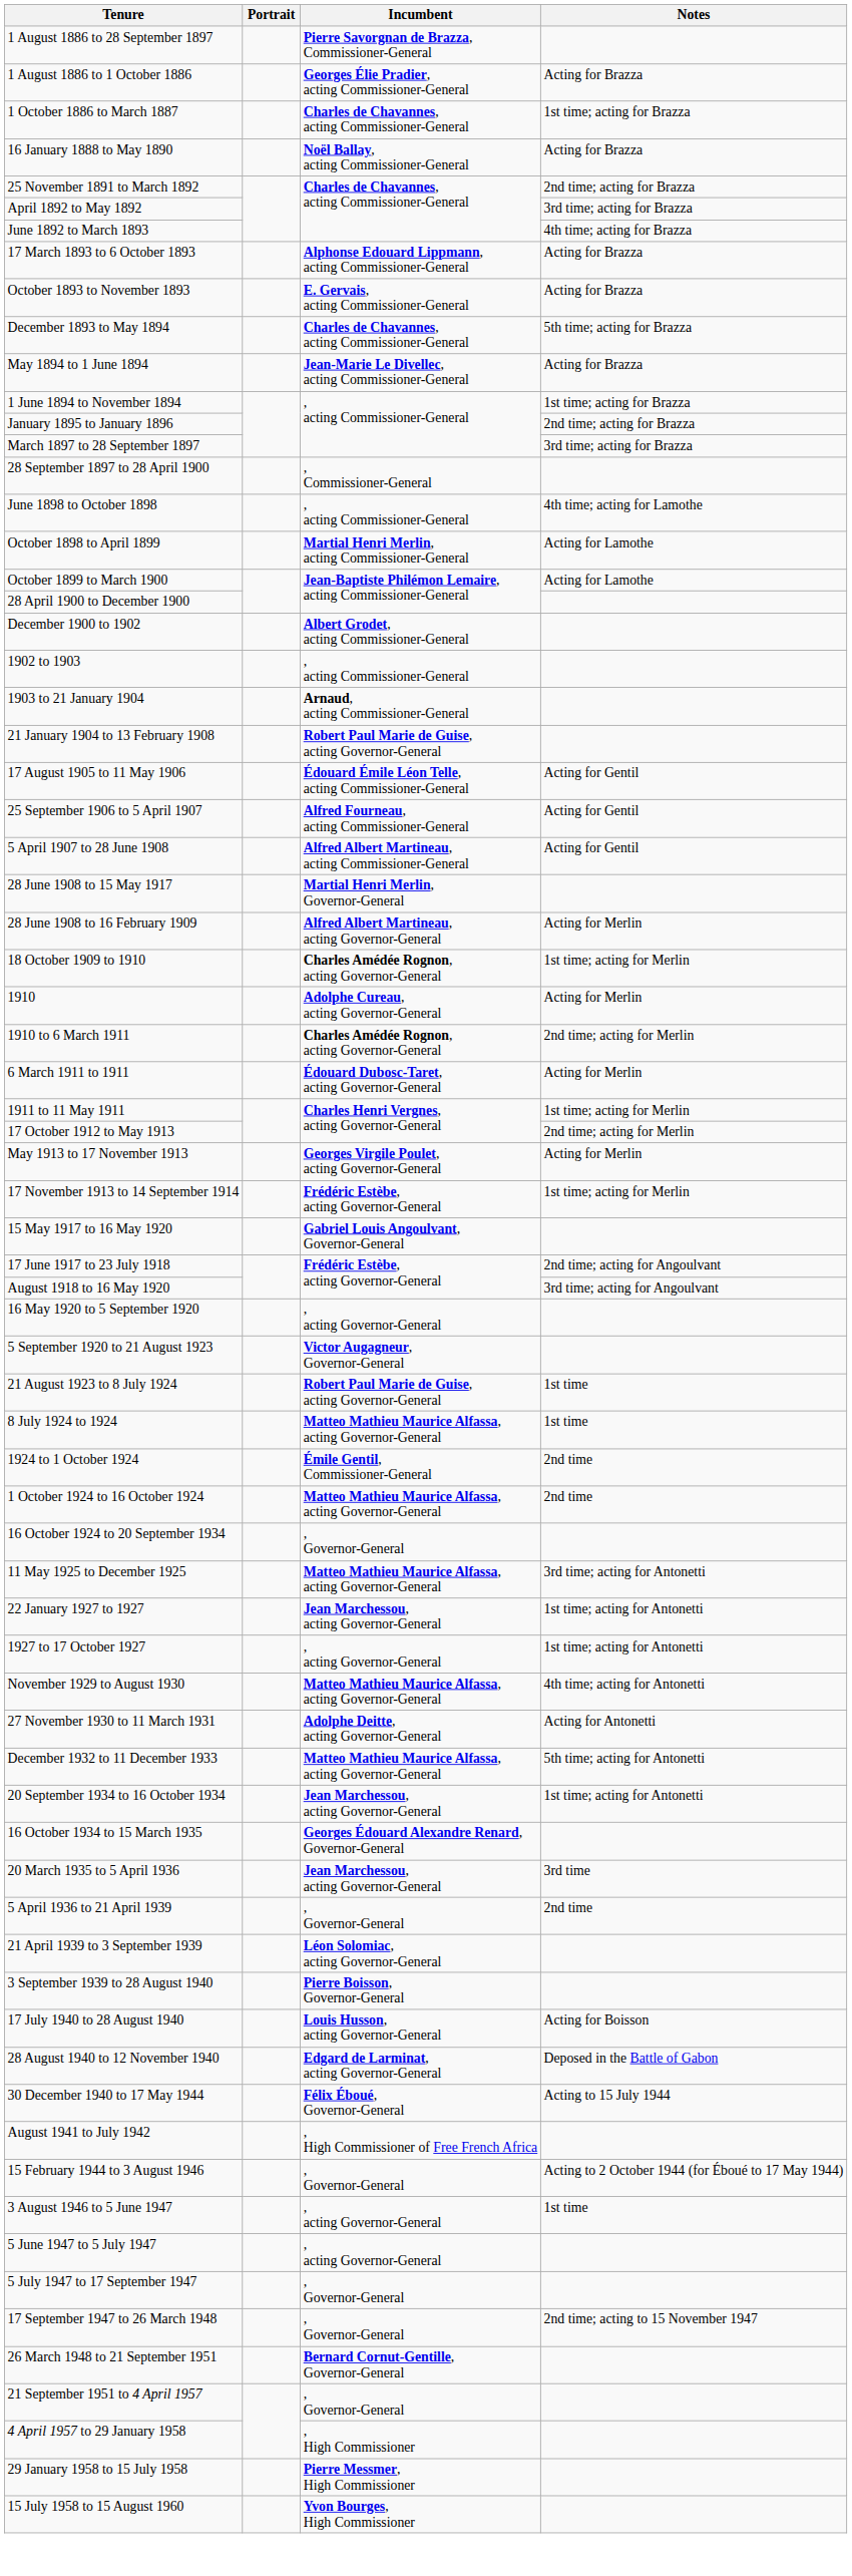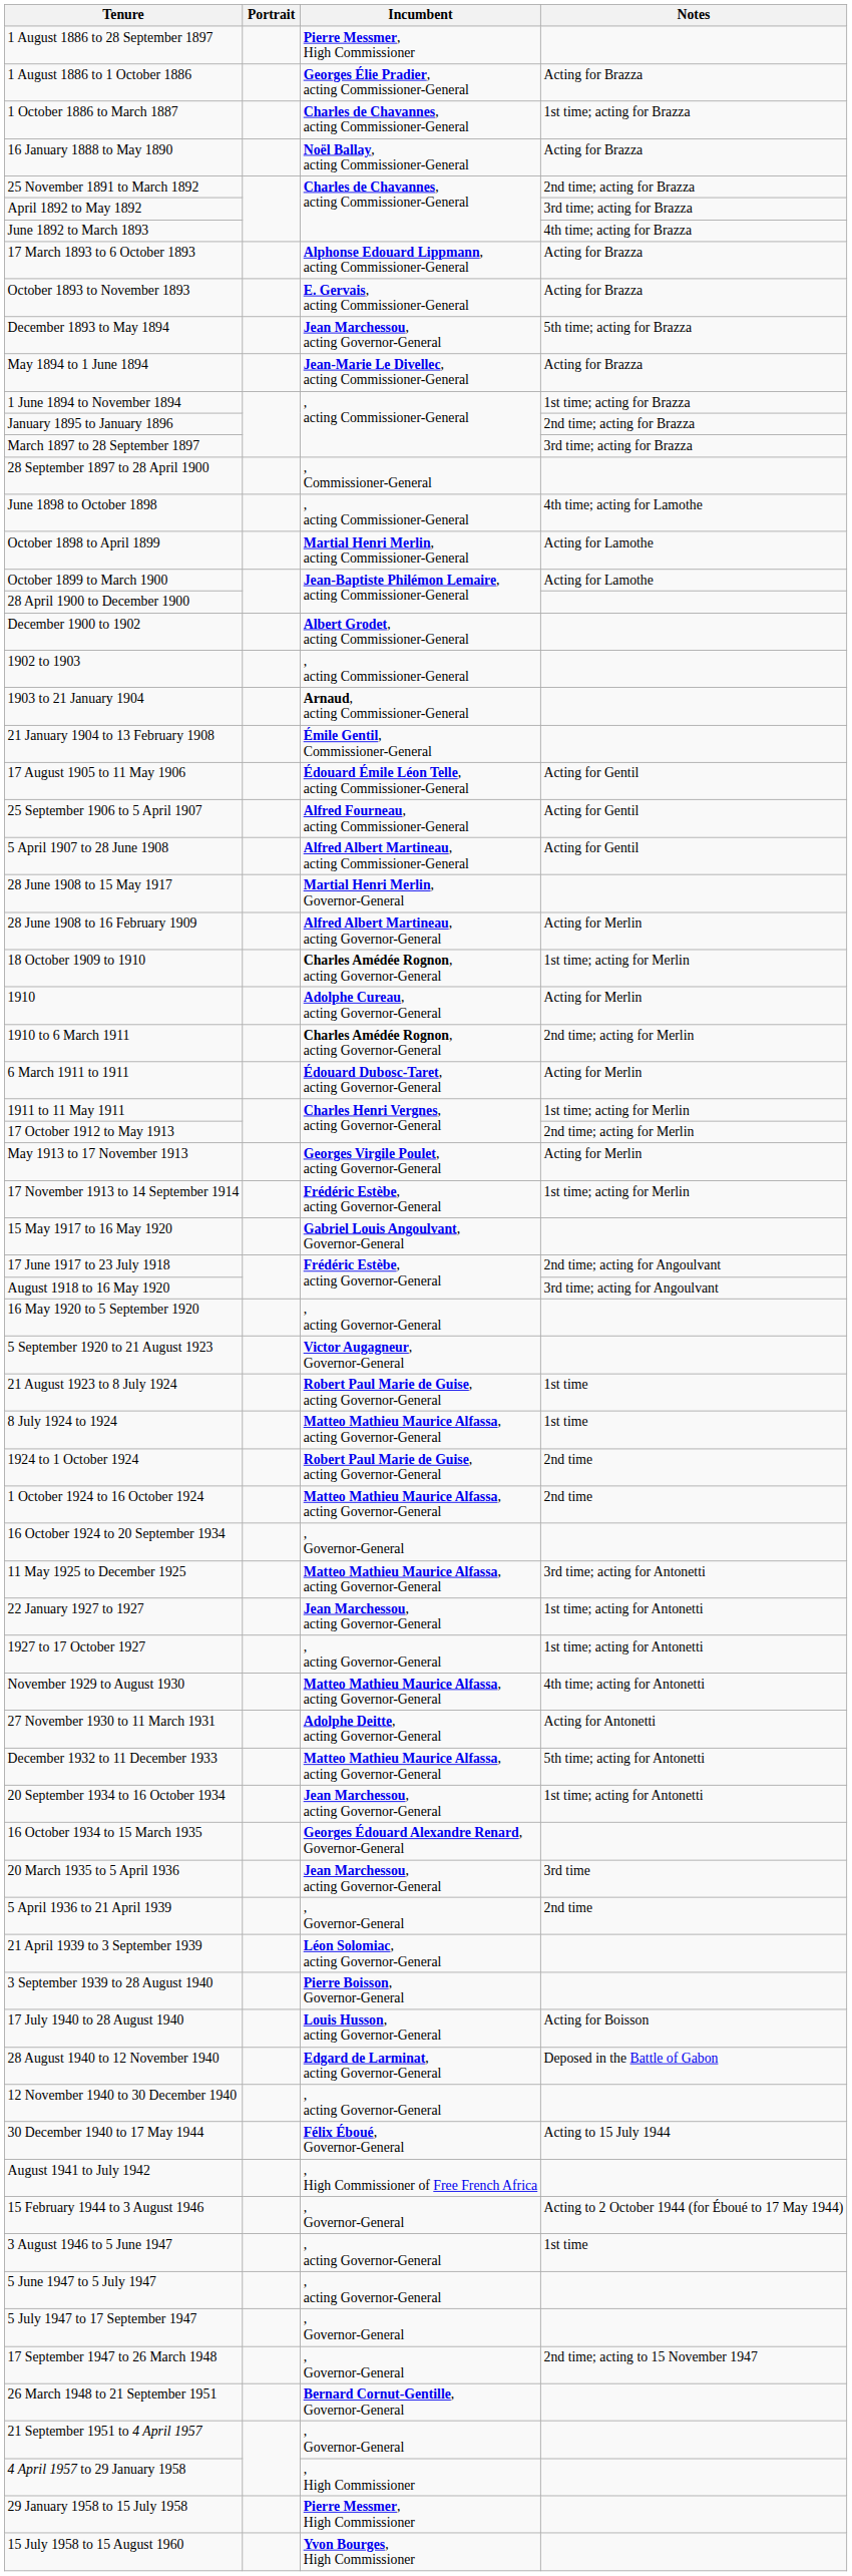 <table class="wikitable">
 <tr align=left>
 <th>Tenure</th>
 <th width=60px>Portrait</th>
 <th>Incumbent</th>
 <th>Notes</th>
 </tr>
 <tr valign=top>
 <td>1 August 1886 to 28 September 1897</td>
 <td></td>
-<td><strong><a href='#'>Pierre Savorgnan de Brazza</a></strong>, <br>Commissioner-General</td>
+<td><strong><a href='#'>Pierre Messmer</a></strong>, <br>High Commissioner</td>
 <td></td>
 </tr>
 <tr valign=top>
 <td>1 August 1886 to 1 October 1886</td>
 <td></td>
 <td><strong><a href='#'>Georges Élie Pradier</a></strong>, <br>acting Commissioner-General</td>
 <td>Acting for Brazza</td>
 </tr>
 <tr valign=top>
 <td>1 October 1886 to March 1887</td>
 <td></td>
 <td><strong><a href='#'>Charles de Chavannes</a></strong>, <br>acting Commissioner-General</td>
 <td>1st time; acting for Brazza</td>
 </tr>
 <tr valign=top>
 <td>16 January 1888 to May 1890</td>
 <td></td>
 <td><strong><a href='#'>Noël Ballay</a></strong>, <br>acting Commissioner-General</td>
 <td>Acting for Brazza</td>
 </tr>
 <tr valign=top>
 <td>25 November 1891 to March 1892</td>
 <td rowspan=3></td>
 <td rowspan=3><strong><a href='#'>Charles de Chavannes</a></strong>, <br>acting Commissioner-General</td>
 <td>2nd time; acting for Brazza</td>
 </tr>
 <tr valign=top>
 <td>April 1892 to May 1892</td>
 <td>3rd time; acting for Brazza</td>
 </tr>
 <tr valign=top>
 <td>June 1892 to March 1893</td>
 <td>4th time; acting for Brazza</td>
 </tr>
 <tr valign=top>
 <td>17 March 1893 to 6 October 1893</td>
 <td></td>
 <td><strong><a href='#'>Alphonse Edouard Lippmann</a></strong>, <br>acting Commissioner-General</td>
 <td>Acting for Brazza</td>
 </tr>
 <tr valign=top>
 <td>October 1893 to November 1893</td>
 <td></td>
 <td><strong><a href='#'>E. Gervais</a></strong>, <br>acting Commissioner-General</td>
 <td>Acting for Brazza</td>
 </tr>
 <tr valign=top>
 <td>December 1893 to May 1894</td>
 <td></td>
-<td><strong><a href='#'>Charles de Chavannes</a></strong>, <br>acting Commissioner-General</td>
+<td><strong><a href='#'>Jean Marchessou</a></strong>, <br>acting Governor-General</td>
 <td>5th time; acting for Brazza</td>
 </tr>
 <tr valign=top>
 <td>May 1894 to 1 June 1894</td>
 <td></td>
 <td><strong><a href='#'>Jean-Marie Le Divellec</a></strong>, <br>acting Commissioner-General</td>
 <td>Acting for Brazza</td>
 </tr>
 <tr valign=top>
 <td>1 June 1894 to November 1894</td>
 <td rowspan=3></td>
 <td rowspan=3><strong></strong>, <br>acting Commissioner-General</td>
 <td>1st time; acting for Brazza</td>
 </tr>
 <tr valign=top>
 <td>January 1895 to January 1896</td>
 <td>2nd time; acting for Brazza</td>
 </tr>
 <tr valign=top>
 <td>March 1897 to 28 September 1897</td>
 <td>3rd time; acting for Brazza</td>
 </tr>
 <tr valign=top>
 <td>28 September 1897 to 28 April 1900</td>
 <td></td>
 <td><strong></strong>, <br>Commissioner-General</td>
 <td></td>
 </tr>
 <tr valign=top>
 <td>June 1898 to October 1898</td>
 <td></td>
 <td><strong></strong>, <br>acting Commissioner-General</td>
 <td>4th time; acting for Lamothe</td>
 </tr>
 <tr valign=top>
 <td>October 1898 to April 1899</td>
 <td></td>
 <td><strong><a href='#'>Martial Henri Merlin</a></strong>, <br>acting Commissioner-General</td>
 <td>Acting for Lamothe</td>
 </tr>
 <tr valign=top>
 <td>October 1899 to March 1900</td>
 <td rowspan=2></td>
 <td rowspan=2><strong><a href='#'>Jean-Baptiste Philémon Lemaire</a></strong>, <br>acting Commissioner-General</td>
 <td>Acting for Lamothe</td>
 </tr>
 <tr valign=top>
 <td>28 April 1900 to December 1900</td>
 <td></td>
 </tr>
 <tr valign=top>
 <td>December 1900 to 1902</td>
 <td></td>
 <td><strong><a href='#'>Albert Grodet</a></strong>, <br>acting Commissioner-General</td>
 <td></td>
 </tr>
 <tr valign=top>
 <td>1902 to 1903</td>
 <td></td>
 <td><strong></strong>, <br>acting Commissioner-General</td>
 <td></td>
 </tr>
 <tr valign=top>
 <td>1903 to 21 January 1904</td>
 <td></td>
 <td><strong>Arnaud</strong>, <br>acting Commissioner-General</td>
 <td></td>
 </tr>
 <tr valign=top>
 <td>21 January 1904 to 13 February 1908</td>
 <td></td>
-<td><strong><a href='#'>Robert Paul Marie de Guise</a></strong>, <br>acting Governor-General</td>
+<td><strong><a href='#'>Émile Gentil</a></strong>, <br>Commissioner-General</td>
 <td></td>
 </tr>
 <tr valign=top>
 <td>17 August 1905 to 11 May 1906</td>
 <td></td>
 <td><strong><a href='#'>Édouard Émile Léon Telle</a></strong>, <br>acting Commissioner-General</td>
 <td>Acting for Gentil</td>
 </tr>
 <tr valign=top>
 <td>25 September 1906 to 5 April 1907</td>
 <td></td>
 <td><strong><a href='#'>Alfred Fourneau</a></strong>, <br>acting Commissioner-General</td>
 <td>Acting for Gentil</td>
 </tr>
 <tr valign=top>
 <td>5 April 1907 to 28 June 1908</td>
 <td></td>
 <td><strong><a href='#'>Alfred Albert Martineau</a></strong>, <br>acting Commissioner-General</td>
 <td>Acting for Gentil</td>
 </tr>
 <tr valign=top>
 <td>28 June 1908 to 15 May 1917</td>
 <td></td>
 <td><strong><a href='#'>Martial Henri Merlin</a></strong>, <br>Governor-General</td>
 <td></td>
 </tr>
 <tr valign=top>
 <td>28 June 1908 to 16 February 1909</td>
 <td></td>
 <td><strong><a href='#'>Alfred Albert Martineau</a></strong>, <br>acting Governor-General</td>
 <td>Acting for Merlin</td>
 </tr>
 <tr valign=top>
 <td>18 October 1909 to 1910</td>
 <td></td>
 <td><strong>Charles Amédée Rognon</strong>, <br>acting Governor-General</td>
 <td>1st time; acting for Merlin</td>
 </tr>
 <tr valign=top>
 <td>1910</td>
 <td></td>
 <td><strong><a href='#'>Adolphe Cureau</a></strong>, <br>acting Governor-General</td>
 <td>Acting for Merlin</td>
 </tr>
 <tr valign=top>
 <td>1910 to 6 March 1911</td>
 <td></td>
 <td><strong>Charles Amédée Rognon</strong>, <br>acting Governor-General</td>
 <td>2nd time; acting for Merlin</td>
 </tr>
 <tr valign=top>
 <td>6 March 1911 to 1911</td>
 <td></td>
 <td><strong><a href='#'>Édouard Dubosc-Taret</a></strong>, <br>acting Governor-General</td>
 <td>Acting for Merlin</td>
 </tr>
 <tr valign=top>
 <td>1911 to 11 May 1911</td>
 <td rowspan=2></td>
 <td rowspan=2><strong><a href='#'>Charles Henri Vergnes</a></strong>, <br>acting Governor-General</td>
 <td>1st time; acting for Merlin</td>
 </tr>
 <tr valign=top>
 <td>17 October 1912 to  May 1913</td>
 <td>2nd time; acting for Merlin</td>
 </tr>
 <tr valign=top>
 <td> May 1913 to 17 November 1913</td>
 <td></td>
 <td><strong><a href='#'>Georges Virgile Poulet</a></strong>, <br>acting Governor-General</td>
 <td>Acting for Merlin</td>
 </tr>
 <tr valign=top>
 <td>17 November 1913 to 14 September 1914</td>
 <td></td>
 <td><strong><a href='#'>Frédéric Estèbe</a></strong>, <br>acting Governor-General</td>
 <td>1st time; acting for Merlin</td>
 </tr>
 <tr valign=top>
 <td>15 May 1917 to 16 May 1920</td>
 <td></td>
 <td><strong><a href='#'>Gabriel Louis Angoulvant</a></strong>, <br>Governor-General</td>
 <td></td>
 </tr>
 <tr valign=top>
 <td>17 June 1917 to 23 July 1918</td>
 <td rowspan=2></td>
 <td rowspan=2><strong><a href='#'>Frédéric Estèbe</a></strong>, <br>acting Governor-General</td>
 <td>2nd time; acting for Angoulvant</td>
 </tr>
 <tr valign=top>
 <td>August 1918 to 16 May 1920</td>
 <td>3rd time; acting for Angoulvant</td>
 </tr>
 <tr valign=top>
 <td>16 May 1920 to 5 September 1920</td>
 <td></td>
 <td><strong></strong>, <br>acting Governor-General</td>
 <td></td>
 </tr>
 <tr valign=top>
 <td>5 September 1920 to 21 August 1923</td>
 <td></td>
 <td><strong><a href='#'>Victor Augagneur</a></strong>, <br>Governor-General</td>
 <td></td>
 </tr>
 <tr valign=top>
 <td>21 August 1923 to 8 July 1924</td>
 <td></td>
 <td><strong><a href='#'>Robert Paul Marie de Guise</a></strong>, <br>acting Governor-General</td>
 <td>1st time</td>
 </tr>
 <tr valign=top>
 <td>8 July 1924 to 1924</td>
 <td></td>
 <td><strong><a href='#'>Matteo Mathieu Maurice Alfassa</a></strong>, <br>acting Governor-General</td>
 <td>1st time</td>
 </tr>
 <tr valign=top>
 <td>1924 to 1 October 1924</td>
 <td></td>
-<td><strong><a href='#'>Émile Gentil</a></strong>, <br>Commissioner-General</td>
+<td><strong><a href='#'>Robert Paul Marie de Guise</a></strong>, <br>acting Governor-General</td>
 <td>2nd time</td>
 </tr>
 <tr valign=top>
 <td>1 October 1924 to 16 October 1924</td>
 <td></td>
 <td><strong><a href='#'>Matteo Mathieu Maurice Alfassa</a></strong>, <br>acting Governor-General</td>
 <td>2nd time</td>
 </tr>
 <tr valign=top>
 <td>16 October 1924 to 20 September 1934</td>
 <td></td>
 <td><strong></strong>, <br>Governor-General</td>
 <td></td>
 </tr>
 <tr valign=top>
 <td>11 May 1925 to December 1925</td>
 <td></td>
 <td><strong><a href='#'>Matteo Mathieu Maurice Alfassa</a></strong>, <br>acting Governor-General</td>
 <td>3rd time; acting for Antonetti</td>
 </tr>
 <tr valign=top>
 <td>22 January 1927 to 1927</td>
 <td></td>
 <td><strong><a href='#'>Jean Marchessou</a></strong>, <br>acting Governor-General</td>
 <td>1st time; acting for Antonetti</td>
 </tr>
 <tr valign=top>
 <td>1927 to 17 October 1927</td>
 <td></td>
 <td><strong></strong>, <br>acting Governor-General</td>
 <td>1st time; acting for Antonetti</td>
 </tr>
 <tr valign=top>
 <td>November 1929 to August 1930</td>
 <td></td>
 <td><strong><a href='#'>Matteo Mathieu Maurice Alfassa</a></strong>, <br>acting Governor-General</td>
 <td>4th time; acting for Antonetti</td>
 </tr>
 <tr valign=top>
 <td>27 November 1930 to 11 March 1931</td>
 <td></td>
 <td><strong><a href='#'>Adolphe Deitte</a></strong>, <br>acting Governor-General</td>
 <td>Acting for Antonetti</td>
 </tr>
 <tr valign=top>
 <td>December 1932 to 11 December 1933</td>
 <td></td>
 <td><strong><a href='#'>Matteo Mathieu Maurice Alfassa</a></strong>, <br>acting Governor-General</td>
 <td>5th time; acting for Antonetti</td>
 </tr>
 <tr valign=top>
 <td>20 September 1934 to 16 October 1934</td>
 <td></td>
 <td><strong><a href='#'>Jean Marchessou</a></strong>, <br>acting Governor-General</td>
 <td>1st time; acting for Antonetti</td>
 </tr>
 <tr valign=top>
 <td>16 October 1934 to 15 March 1935</td>
 <td></td>
 <td><strong><a href='#'>Georges Édouard Alexandre Renard</a></strong>, <br>Governor-General</td>
 <td></td>
 </tr>
 <tr valign=top>
 <td>20 March 1935 to 5 April 1936</td>
 <td></td>
 <td><strong><a href='#'>Jean Marchessou</a></strong>, <br>acting Governor-General</td>
 <td>3rd time</td>
 </tr>
 <tr valign=top>
 <td>5 April 1936 to 21 April 1939</td>
 <td></td>
 <td><strong></strong>, <br>Governor-General</td>
 <td>2nd time</td>
 </tr>
 <tr valign=top>
 <td>21 April 1939 to 3 September 1939</td>
 <td></td>
 <td><strong><a href='#'>Léon Solomiac</a></strong>, <br>acting Governor-General</td>
 <td></td>
 </tr>
 <tr valign=top>
 <td>3 September 1939 to 28 August 1940</td>
 <td></td>
 <td><strong><a href='#'>Pierre Boisson</a></strong>, <br>Governor-General</td>
 <td></td>
 </tr>
 <tr valign=top>
 <td>17 July 1940 to 28 August 1940</td>
 <td></td>
 <td><strong><a href='#'>Louis Husson</a></strong>, <br>acting Governor-General</td>
 <td>Acting for Boisson</td>
 </tr>
 <tr valign=top>
 <td>28 August 1940 to 12 November 1940</td>
 <td></td>
 <td><strong><a href='#'>Edgard de Larminat</a></strong>, <br>acting Governor-General</td>
 <td>Deposed in the <a href='#'>Battle of Gabon</a></td>
 </tr>
 <tr valign=top>
+<td>12 November 1940 to 30 December 1940</td>
+<td></td>
+<td><strong></strong>, <br>acting Governor-General</td>
+<td></td>
+</tr>
+<tr valign=top>
 <td>30 December 1940 to 17 May 1944</td>
 <td></td>
 <td><strong><a href='#'>Félix Éboué</a></strong>, <br>Governor-General</td>
 <td>Acting to 15 July 1944</td>
 </tr>
 <tr valign=top>
 <td>August 1941 to July 1942</td>
 <td></td>
 <td><strong></strong>, <br>High Commissioner of <a href='#'>Free French Africa</a></td>
 <td></td>
 </tr>
 <tr valign=top>
 <td>15 February 1944 to 3 August 1946</td>
 <td></td>
 <td><strong></strong>, <br>Governor-General</td>
 <td>Acting to 2 October 1944 (for Éboué to 17 May 1944)</td>
 </tr>
 <tr valign=top>
 <td>3 August 1946 to 5 June 1947</td>
 <td></td>
 <td><strong></strong>, <br>acting Governor-General</td>
 <td>1st time</td>
 </tr>
 <tr valign=top>
 <td>5 June 1947 to 5 July 1947</td>
 <td></td>
 <td><strong></strong>, <br>acting Governor-General</td>
 <td></td>
 </tr>
 <tr valign=top>
 <td>5 July 1947 to 17 September 1947</td>
 <td></td>
 <td><strong></strong>, <br>Governor-General</td>
 <td></td>
 </tr>
 <tr valign=top>
 <td>17 September 1947 to 26 March 1948</td>
 <td></td>
 <td><strong></strong>, <br>Governor-General</td>
 <td>2nd time; acting to 15 November 1947</td>
 </tr>
 <tr valign=top>
 <td>26 March 1948 to 21 September 1951</td>
 <td></td>
 <td><strong><a href='#'>Bernard Cornut-Gentille</a></strong>, <br>Governor-General</td>
 <td></td>
 </tr>
 <tr valign=top>
 <td>21 September 1951 to <em>4 April 1957</em></td>
 <td rowspan=2></td>
 <td><strong></strong>, <br>Governor-General</td>
 <td></td>
 </tr>
 <tr valign=top>
 <td><em>4 April 1957</em> to 29 January 1958</td>
 <td><strong></strong>, <br>High Commissioner</td>
 <td></td>
 </tr>
 <tr valign=top>
 <td>29 January 1958 to 15 July 1958</td>
 <td></td>
 <td><strong><a href='#'>Pierre Messmer</a></strong>, <br>High Commissioner</td>
 <td></td>
 </tr>
 <tr valign=top>
 <td>15 July 1958 to 15 August 1960</td>
 <td></td>
 <td><strong><a href='#'>Yvon Bourges</a></strong>, <br>High Commissioner</td>
 <td></td>
 </tr>
 </table>
